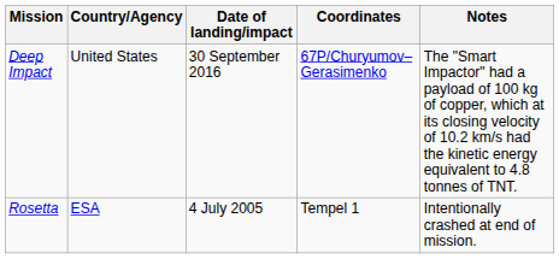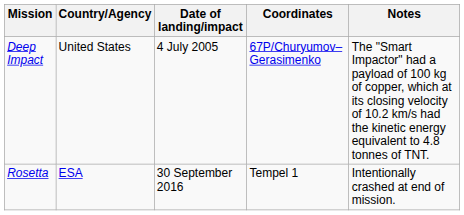 <table class="wikitable">
 <tr valign="top">
 <th>Mission</th>
 <th>Country/Agency</th>
 <th>Date of landing/impact</th>
 <th>Coordinates</th>
 <th>Notes</th>
 </tr>
 <tr valign="top">
 <td><em><a href='#'>Deep Impact</a></em></td>
 <td> United States</td>
-<td>30 September 2016</td>
+<td>4 July 2005</td>
 <td><a href='#'>67P/Churyumov–Gerasimenko</a></td>
 <td>The "Smart Impactor" had a payload of 100 kg of copper, which at its closing velocity of 10.2 km/s had the kinetic energy equivalent to 4.8 tonnes of TNT.</td>
 </tr>
 <tr valign="top">
 <td><em><a href='#'>Rosetta</a></em></td>
 <td> <a href='#'>ESA</a></td>
-<td>4 July 2005</td>
+<td>30 September 2016</td>
 <td>Tempel 1</td>
 <td>Intentionally crashed at end of mission.</td>
 </tr>
 </table>
